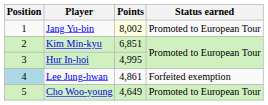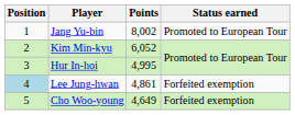 <table class="wikitable">
 <tr>
 <th>Position</th>
 <th>Player</th>
 <th>Points</th>
 <th>Status earned</th>
 </tr>
 <tr>
 <td align=center>1</td>
 <td> <a href='#'>Jang Yu-bin</a></td>
-<td align=center style="background: lightyellow;">8,002</td>
+<td align=center>8,002</td>
 <td>Promoted to European Tour</td>
 </tr>
 <tr style="background:#D0F0C0;">
 <td align=center>2</td>
 <td> <a href='#'>Kim Min-kyu</a></td>
-<td align=center>6,851</td>
+<td align=center>6,052</td>
 <td rowspan=2>Promoted to European Tour</td>
 </tr>
 <tr style="background:#D0F0C0;">
 <td align=center>3</td>
 <td> <a href='#'>Hur In-hoi</a></td>
 <td align=center>4,995</td>
 </tr>
 <tr>
 <td align=center style="background: lightblue;">4</td>
 <td> <a href='#'>Lee Jung-hwan</a></td>
 <td align=center>4,861</td>
 <td>Forfeited exemption</td>
 </tr>
 <tr style="background:#D0F0C0;">
 <td align=center>5</td>
 <td> <a href='#'>Cho Woo-young</a></td>
 <td align=center>4,649</td>
-<td>Promoted to European Tour</td>
+<td>Forfeited exemption</td>
 </tr>
 </table>
